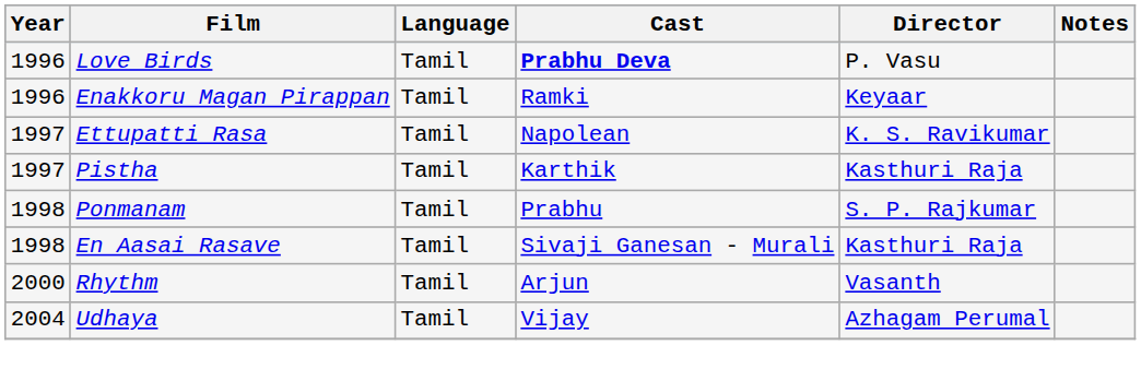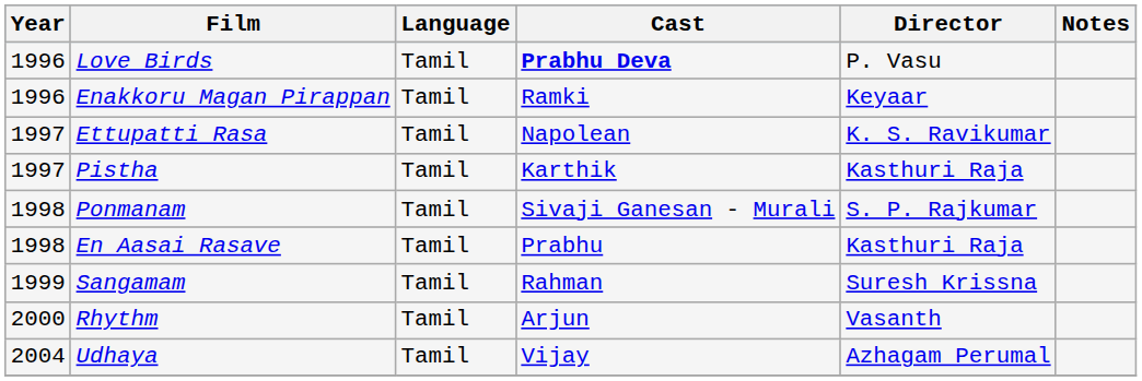 <table class="wikitable sortable" style="background:#f5f5f5;">
 <tr style="background:#B0C4DE;">
 <th>Year</th>
 <th>Film</th>
 <th>Language</th>
 <th>Cast</th>
 <th>Director</th>
 <th class=unsortable>Notes</th>
 </tr>
 <tr>
 <td>1996</td>
 <td><em><a href='#'>Love Birds</a></em></td>
 <td>Tamil</td>
 <td><strong><a href='#'>Prabhu Deva</a></strong></td>
 <td>P. Vasu</td>
 <td></td>
 </tr>
 <tr>
 <td>1996</td>
 <td><em><a href='#'>Enakkoru Magan Pirappan</a></em></td>
 <td>Tamil</td>
 <td><a href='#'>Ramki</a></td>
 <td><a href='#'>Keyaar</a></td>
 <td></td>
 </tr>
 <tr>
 <td>1997</td>
 <td><em><a href='#'>Ettupatti Rasa</a></em></td>
 <td>Tamil</td>
 <td><a href='#'>Napolean</a></td>
 <td><a href='#'>K. S. Ravikumar</a></td>
 <td></td>
 </tr>
 <tr>
 <td>1997</td>
 <td><em><a href='#'>Pistha</a></em></td>
 <td>Tamil</td>
 <td><a href='#'>Karthik</a></td>
 <td><a href='#'>Kasthuri Raja</a></td>
 <td></td>
 </tr>
 <tr>
 <td>1998</td>
 <td><em><a href='#'>Ponmanam</a></em></td>
 <td>Tamil</td>
-<td><a href='#'>Prabhu</a></td>
+<td><a href='#'>Sivaji Ganesan</a> - <a href='#'>Murali</a></td>
 <td><a href='#'>S. P. Rajkumar</a></td>
 <td></td>
 </tr>
 <tr>
 <td>1998</td>
 <td><em><a href='#'>En Aasai Rasave</a></em></td>
 <td>Tamil</td>
-<td><a href='#'>Sivaji Ganesan</a> - <a href='#'>Murali</a></td>
+<td><a href='#'>Prabhu</a></td>
 <td><a href='#'>Kasthuri Raja</a></td>
+<td></td>
+</tr>
+<tr>
+<td>1999</td>
+<td><em><a href='#'>Sangamam</a></em></td>
+<td>Tamil</td>
+<td><a href='#'>Rahman</a></td>
+<td><a href='#'>Suresh Krissna</a></td>
 <td></td>
 </tr>
 <tr>
 <td>2000</td>
 <td><em><a href='#'>Rhythm</a></em></td>
 <td>Tamil</td>
 <td><a href='#'>Arjun</a></td>
 <td><a href='#'>Vasanth</a></td>
 <td></td>
 </tr>
 <tr>
 <td>2004</td>
 <td><em><a href='#'>Udhaya</a></em></td>
 <td>Tamil</td>
 <td><a href='#'>Vijay</a></td>
 <td><a href='#'>Azhagam Perumal</a></td>
 <td></td>
 </tr>
 <tr>
 </tr>
 </table>
